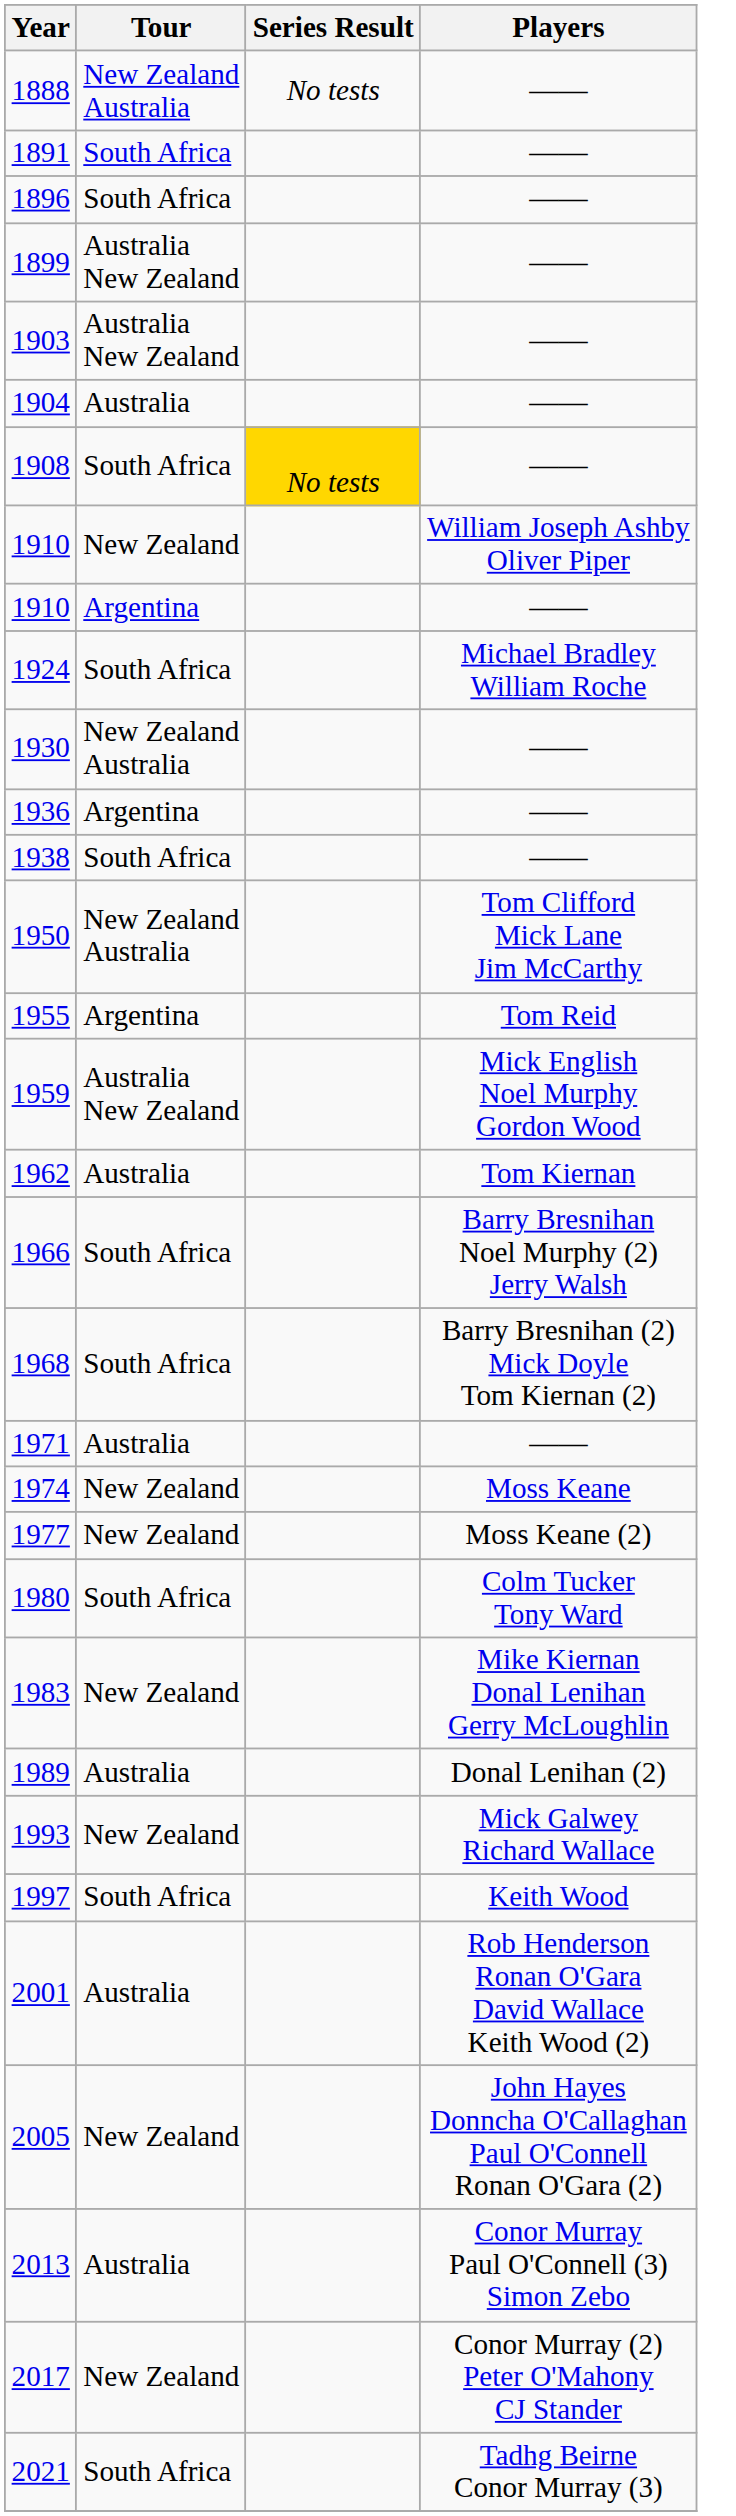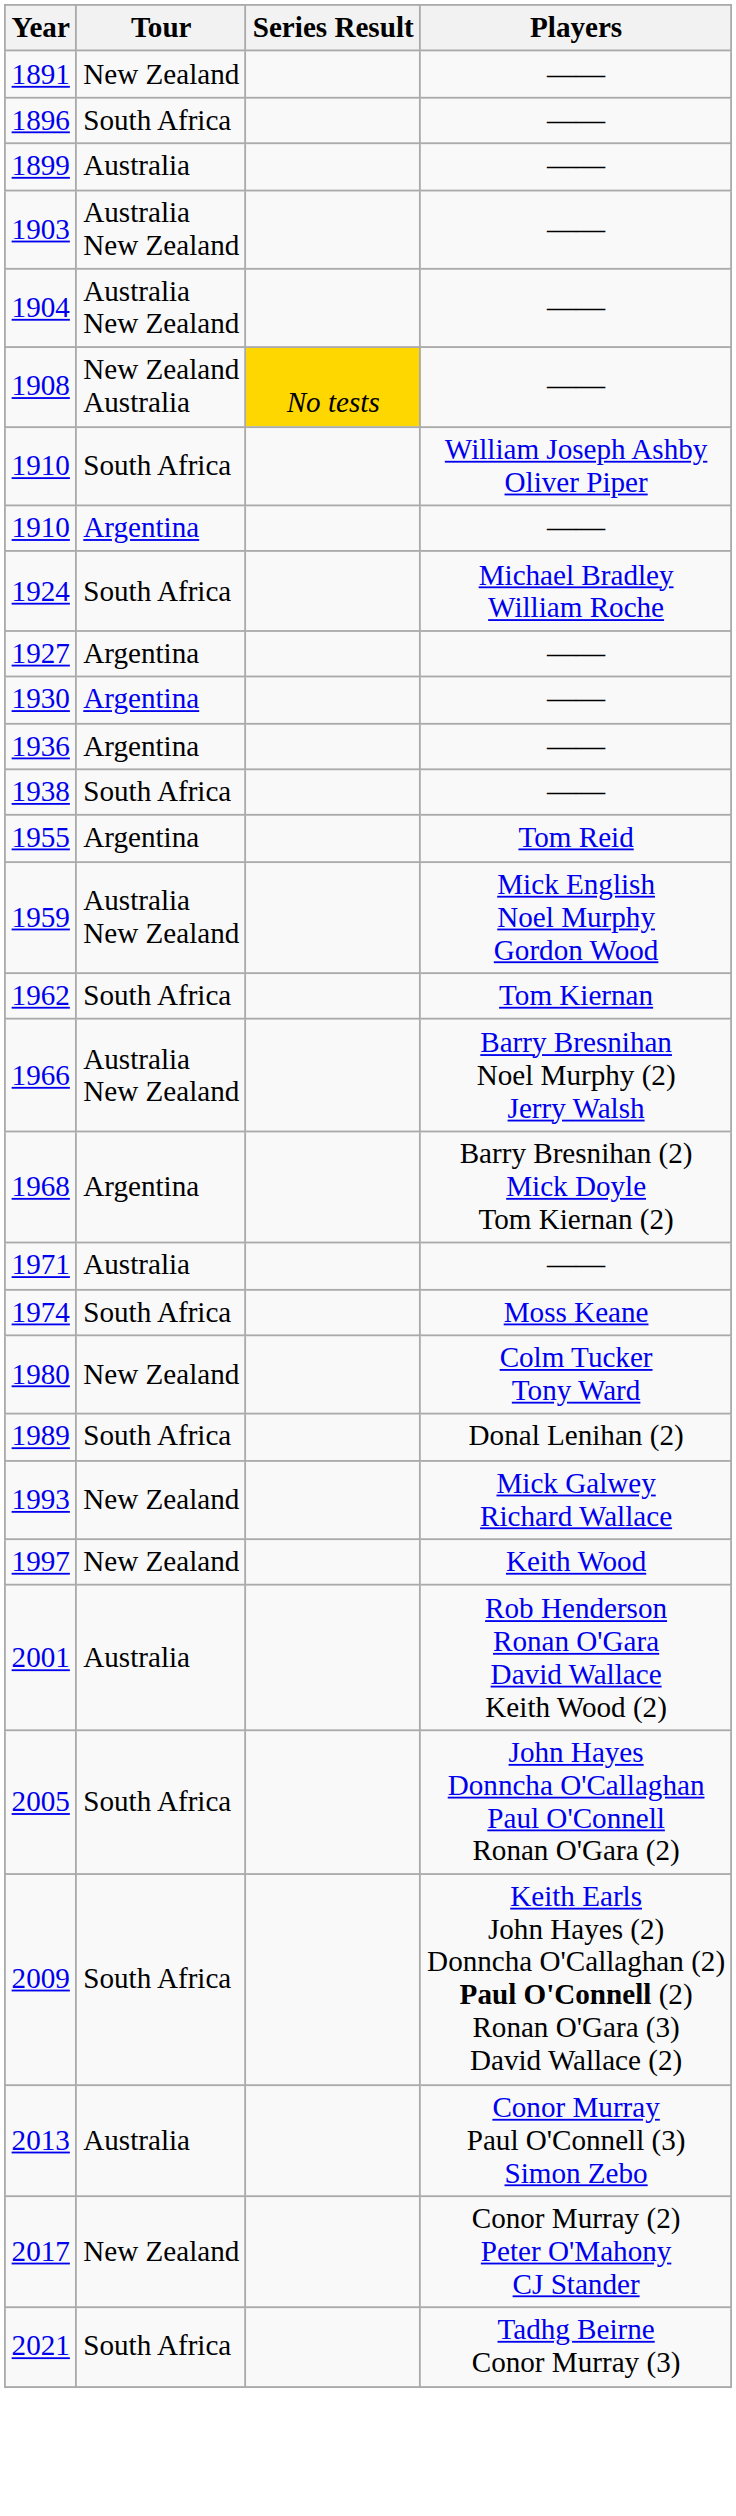 <table class="wikitable collapsible collapsed" style="text-align:center;">
 <tr>
 <th>Year</th>
 <th>Tour</th>
 <th>Series Result</th>
 <th>Players</th>
 </tr>
 <tr>
-<td><a href='#'>1888</a></td>
-<td align=left> <a href='#'>New Zealand</a><br> <a href='#'>Australia</a></td>
-<td><em>No tests</em></td>
-<td align=center>——</td>
-</tr>
-<tr>
 <td><a href='#'>1891</a></td>
-<td align=left> <a href='#'>South Africa</a></td>
+<td align=left> New Zealand</td>
 <td></td>
 <td align=center>——</td>
 </tr>
 <tr>
 <td><a href='#'>1896</a></td>
 <td align=left> South Africa</td>
 <td></td>
 <td align=center>——</td>
 </tr>
 <tr>
 <td><a href='#'>1899</a></td>
-<td align=left> Australia<br> New Zealand</td>
+<td align=left> Australia</td>
 <td></td>
 <td align=center>——</td>
 </tr>
 <tr>
 <td><a href='#'>1903</a></td>
 <td align=left> Australia<br> New Zealand</td>
 <td></td>
 <td align=center>——</td>
 </tr>
 <tr>
 <td><a href='#'>1904</a></td>
-<td align=left> Australia</td>
+<td align=left> Australia<br> New Zealand</td>
 <td> <br></td>
 <td align=center>——</td>
 </tr>
 <tr>
 <td><a href='#'>1908</a></td>
-<td align=left> South Africa</td>
+<td align=left> New Zealand<br> Australia</td>
 <td style="background: gold;"> <br><em>No tests</em></td>
 <td align=center>——</td>
 </tr>
 <tr>
 <td><a href='#'>1910</a></td>
-<td align=left> New Zealand</td>
+<td align=left>South Africa</td>
 <td></td>
 <td><a href='#'>William Joseph Ashby</a><br><a href='#'>Oliver Piper</a></td>
 </tr>
 <tr>
 <td><a href='#'>1910</a></td>
 <td align=left> <a href='#'>Argentina</a></td>
 <td></td>
 <td align=center>——</td>
 </tr>
 <tr>
 <td><a href='#'>1924</a></td>
 <td align=left> South Africa</td>
 <td></td>
 <td><a href='#'>Michael Bradley</a><br><a href='#'>William Roche</a></td>
 </tr>
 <tr>
+<td><a href='#'>1927</a></td>
+<td align=left> Argentina</td>
+<td></td>
+<td align=center>——</td>
+</tr>
+<tr>
 <td><a href='#'>1930</a></td>
-<td align=left> New Zealand<br>Australia</td>
+<td align=left> <a href='#'>Argentina</a></td>
 <td><br></td>
 <td align=center>——</td>
 </tr>
 <tr>
 <td><a href='#'>1936</a></td>
 <td align=left> Argentina</td>
 <td></td>
 <td align=center>——</td>
 </tr>
 <tr>
 <td><a href='#'>1938</a></td>
 <td align=left> South Africa</td>
 <td></td>
 <td align=center>——</td>
 </tr>
 <tr>
-<td><a href='#'>1950</a></td>
-<td align=left> New Zealand<br> Australia</td>
-<td><br></td>
-<td><a href='#'>Tom Clifford</a><br><a href='#'>Mick Lane</a><br><a href='#'>Jim McCarthy</a></td>
-</tr>
-<tr>
 <td><a href='#'>1955</a></td>
 <td align=left> Argentina</td>
 <td></td>
 <td><a href='#'>Tom Reid</a></td>
 </tr>
 <tr>
 <td><a href='#'>1959</a></td>
 <td align=left> Australia<br> New Zealand</td>
 <td><br></td>
 <td><a href='#'>Mick English</a><br><a href='#'>Noel Murphy</a><br><a href='#'>Gordon Wood</a></td>
 </tr>
 <tr>
 <td><a href='#'>1962</a></td>
-<td align=left> Australia</td>
+<td align=left> South Africa</td>
 <td></td>
 <td><a href='#'>Tom Kiernan</a></td>
 </tr>
 <tr>
 <td><a href='#'>1966</a></td>
-<td align=left> South Africa</td>
+<td align=left> Australia<br> New Zealand</td>
 <td><br></td>
 <td><a href='#'>Barry Bresnihan</a><br>Noel Murphy (2)<br><a href='#'>Jerry Walsh</a></td>
 </tr>
 <tr>
 <td><a href='#'>1968</a></td>
-<td align=left> South Africa</td>
+<td align=left> Argentina</td>
 <td></td>
 <td>Barry Bresnihan (2)<br><a href='#'>Mick Doyle</a><br>Tom Kiernan (2)</td>
 </tr>
 <tr>
 <td><a href='#'>1971</a></td>
 <td align=left> Australia</td>
 <td></td>
 <td align=center>——</td>
 </tr>
 <tr>
 <td><a href='#'>1974</a></td>
-<td align=left> New Zealand</td>
+<td align=left> South Africa</td>
 <td></td>
 <td><a href='#'>Moss Keane</a></td>
 </tr>
 <tr>
-<td><a href='#'>1977</a></td>
+<td><a href='#'>1980</a></td>
 <td align=left> New Zealand</td>
-<td></td>
-<td>Moss Keane (2)</td>
-</tr>
-<tr>
-<td><a href='#'>1980</a></td>
-<td align=left> South Africa</td>
 <td></td>
 <td><a href='#'>Colm Tucker</a><br><a href='#'>Tony Ward</a></td>
 </tr>
 <tr>
-<td><a href='#'>1983</a></td>
-<td align=left> New Zealand</td>
-<td></td>
-<td><a href='#'>Mike Kiernan</a><br><a href='#'>Donal Lenihan</a><br><a href='#'>Gerry McLoughlin</a></td>
-</tr>
-<tr>
 <td><a href='#'>1989</a></td>
-<td align=left> Australia</td>
+<td align=left>South Africa</td>
 <td></td>
 <td>Donal Lenihan (2)</td>
 </tr>
 <tr>
 <td><a href='#'>1993</a></td>
 <td align=left> New Zealand</td>
 <td></td>
 <td><a href='#'>Mick Galwey</a><br><a href='#'>Richard Wallace</a></td>
 </tr>
 <tr>
 <td><a href='#'>1997</a></td>
-<td align=left> South Africa</td>
+<td align=left> New Zealand</td>
 <td></td>
 <td><a href='#'>Keith Wood</a></td>
 </tr>
 <tr>
 <td><a href='#'>2001</a></td>
 <td align=left> Australia</td>
 <td></td>
 <td><a href='#'>Rob Henderson</a><br><a href='#'>Ronan O'Gara</a><br><a href='#'>David Wallace</a><br>Keith Wood (2)</td>
 </tr>
 <tr>
 <td><a href='#'>2005</a></td>
-<td align=left> New Zealand</td>
+<td align=left> South Africa</td>
 <td></td>
 <td><a href='#'>John Hayes</a><br><a href='#'>Donncha O'Callaghan</a><br><a href='#'>Paul O'Connell</a><br>Ronan O'Gara (2)</td>
+</tr>
+<tr>
+<td><a href='#'>2009</a></td>
+<td align=left> South Africa</td>
+<td></td>
+<td><a href='#'>Keith Earls</a><br>John Hayes (2)<br>Donncha O'Callaghan (2)<br><strong>Paul O'Connell</strong> (2)<br>Ronan O'Gara (3)<br>David Wallace (2)</td>
 </tr>
 <tr>
 <td><a href='#'>2013</a></td>
 <td align=left> Australia</td>
 <td></td>
 <td><a href='#'>Conor Murray</a><br>Paul O'Connell (3)<br><a href='#'>Simon Zebo</a></td>
 </tr>
 <tr>
 <td><a href='#'>2017</a></td>
 <td align=left> New Zealand</td>
 <td></td>
 <td>Conor Murray (2)<br><a href='#'>Peter O'Mahony</a><br><a href='#'>CJ Stander</a></td>
 </tr>
 <tr>
 <td><a href='#'>2021</a></td>
 <td align=left> South Africa</td>
 <td></td>
 <td><a href='#'>Tadhg Beirne</a><br>Conor Murray (3)</td>
 </tr>
 <tr>
 </tr>
 </table>
